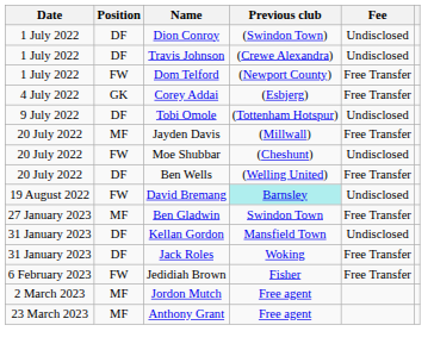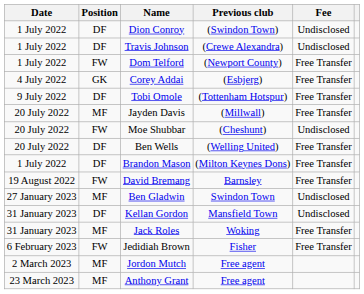 <table class="wikitable" style="text-align:center;">
 <tr>
 <th>Date</th>
 <th>Position</th>
 <th>Name</th>
 <th>Previous club</th>
 <th>Fee</th>
 <th></th>
 </tr>
 <tr>
 <td>1 July 2022</td>
 <td>DF</td>
 <td><a href='#'>Dion Conroy</a></td>
 <td>(<a href='#'>Swindon Town</a>)</td>
 <td>Undisclosed</td>
 <td></td>
 </tr>
 <tr>
 <td>1 July 2022</td>
 <td>DF</td>
 <td><a href='#'>Travis Johnson</a></td>
 <td>(<a href='#'>Crewe Alexandra</a>)</td>
 <td>Undisclosed</td>
 <td></td>
 </tr>
 <tr>
 <td>1 July 2022</td>
 <td>FW</td>
 <td><a href='#'>Dom Telford</a></td>
 <td>(<a href='#'>Newport County</a>)</td>
 <td>Free Transfer</td>
 <td></td>
 </tr>
 <tr>
 <td>4 July 2022</td>
 <td>GK</td>
 <td><a href='#'>Corey Addai</a></td>
 <td>(<a href='#'>Esbjerg</a>)</td>
 <td>Free Transfer</td>
 <td></td>
 </tr>
 <tr>
 <td>9 July 2022</td>
 <td>DF</td>
 <td><a href='#'>Tobi Omole</a></td>
 <td>(<a href='#'>Tottenham Hotspur</a>)</td>
-<td>Undisclosed</td>
+<td>Free Transfer</td>
 <td></td>
 </tr>
 <tr>
 <td>20 July 2022</td>
 <td>MF</td>
 <td>Jayden Davis</td>
 <td>(<a href='#'>Millwall</a>)</td>
 <td>Free Transfer</td>
 <td></td>
 </tr>
 <tr>
 <td>20 July 2022</td>
 <td>FW</td>
 <td>Moe Shubbar</td>
 <td>(<a href='#'>Cheshunt</a>)</td>
 <td>Undisclosed</td>
 <td></td>
 </tr>
 <tr>
 <td>20 July 2022</td>
 <td>DF</td>
 <td>Ben Wells</td>
 <td>(<a href='#'>Welling United</a>)</td>
 <td>Free Transfer</td>
 <td></td>
 </tr>
 <tr>
+<td>1 July 2022</td>
+<td>DF</td>
+<td><a href='#'>Brandon Mason</a></td>
+<td>(<a href='#'>Milton Keynes Dons</a>)</td>
+<td>Free Transfer</td>
+<td></td>
+</tr>
+<tr>
 <td>19 August 2022</td>
 <td>FW</td>
 <td><a href='#'>David Bremang</a></td>
-<td style="background: paleturquoise;"><a href='#'>Barnsley</a></td>
-<td>Undisclosed</td>
+<td><a href='#'>Barnsley</a></td>
+<td>Free Transfer</td>
 <td></td>
 </tr>
 <tr>
 <td>27 January 2023</td>
 <td>MF</td>
 <td><a href='#'>Ben Gladwin</a></td>
 <td><a href='#'>Swindon Town</a></td>
-<td>Free Transfer</td>
+<td>Undisclosed</td>
 <td></td>
 </tr>
 <tr>
 <td>31 January 2023</td>
 <td>DF</td>
 <td><a href='#'>Kellan Gordon</a></td>
 <td><a href='#'>Mansfield Town</a></td>
 <td>Undisclosed</td>
 <td></td>
 </tr>
 <tr>
 <td>31 January 2023</td>
-<td>DF</td>
+<td>MF</td>
 <td><a href='#'>Jack Roles</a></td>
 <td><a href='#'>Woking</a></td>
 <td>Free Transfer</td>
 <td></td>
 </tr>
 <tr>
 <td>6 February 2023</td>
 <td>FW</td>
 <td>Jedidiah Brown</td>
 <td><a href='#'>Fisher</a></td>
 <td>Free Transfer</td>
 <td></td>
 </tr>
 <tr>
 <td>2 March 2023</td>
 <td>MF</td>
 <td><a href='#'>Jordon Mutch</a></td>
 <td><a href='#'>Free agent</a></td>
 <td></td>
 <td></td>
 </tr>
 <tr>
 <td>23 March 2023</td>
 <td>MF</td>
 <td><a href='#'>Anthony Grant</a></td>
 <td><a href='#'>Free agent</a></td>
 <td></td>
 <td></td>
 </tr>
 </table>
